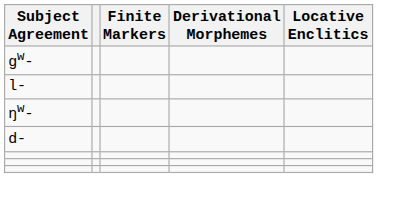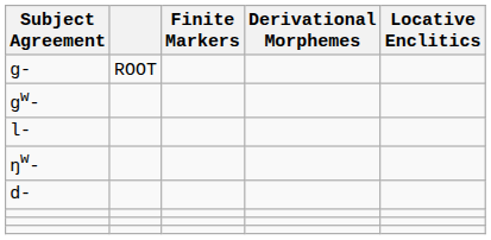 <table class="wikitable">
 <tr>
 <th>Subject<br>Agreement</th>
 <th></th>
 <th>Finite<br>Markers</th>
 <th>Derivational<br>Morphemes</th>
 <th>Locative<br>Enclitics</th>
+</tr>
+<tr>
+<td>ɡ-</td>
+<td>ROOT</td>
+<td></td>
+<td></td>
+<td></td>
 </tr>
 <tr>
 <td>ɡ<sup>w</sup>-</td>
 <td></td>
 <td></td>
 <td></td>
 <td></td>
 </tr>
 <tr>
 <td>l-</td>
 <td></td>
 <td></td>
 <td></td>
 <td></td>
 </tr>
 <tr>
 <td>ŋ<sup>w</sup>-</td>
 <td></td>
 <td></td>
 <td></td>
 <td></td>
 </tr>
 <tr>
 <td>d-</td>
 <td></td>
 <td></td>
 <td></td>
 <td></td>
 </tr>
 <tr>
 <td></td>
 <td></td>
 <td></td>
 <td></td>
 <td></td>
 </tr>
 <tr>
 <td></td>
 <td></td>
 <td></td>
 <td></td>
 <td></td>
 </tr>
 <tr>
 <td></td>
 <td></td>
 <td></td>
 <td></td>
 <td></td>
 </tr>
 </table>
